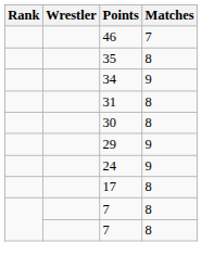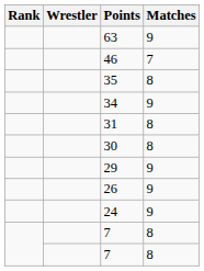 <table class="wikitable sortable">
 <tr>
 <th>Rank</th>
 <th>Wrestler</th>
 <th>Points</th>
 <th>Matches</th>
+</tr>
+<tr -bgcolor="gold">
+<td></td>
+<td></td>
+<td>63</td>
+<td>9</td>
 </tr>
 <tr -bgcolor="#cfecec">
 <td></td>
 <td></td>
 <td>46</td>
 <td>7</td>
 </tr>
 <tr -bgcolor="#cfecec">
 <td></td>
 <td></td>
 <td>35</td>
 <td>8</td>
 </tr>
 <tr -bgcolor="#cfecec">
 <td></td>
 <td></td>
 <td>34</td>
 <td>9</td>
 </tr>
 <tr>
 <td></td>
 <td></td>
 <td>31</td>
 <td>8</td>
 </tr>
 <tr>
 <td></td>
 <td></td>
 <td>30</td>
 <td>8</td>
 </tr>
 <tr>
 <td></td>
 <td></td>
 <td>29</td>
 <td>9</td>
 </tr>
 <tr>
 <td></td>
 <td></td>
-<td>24</td>
+<td>26</td>
 <td>9</td>
 </tr>
 <tr>
 <td></td>
 <td></td>
-<td>17</td>
-<td>8</td>
+<td>24</td>
+<td>9</td>
 </tr>
 <tr>
 <td rowspan=2></td>
 <td></td>
 <td>7</td>
 <td>8</td>
 </tr>
 <tr>
 <td></td>
 <td>7</td>
 <td>8</td>
 </tr>
 </table>
